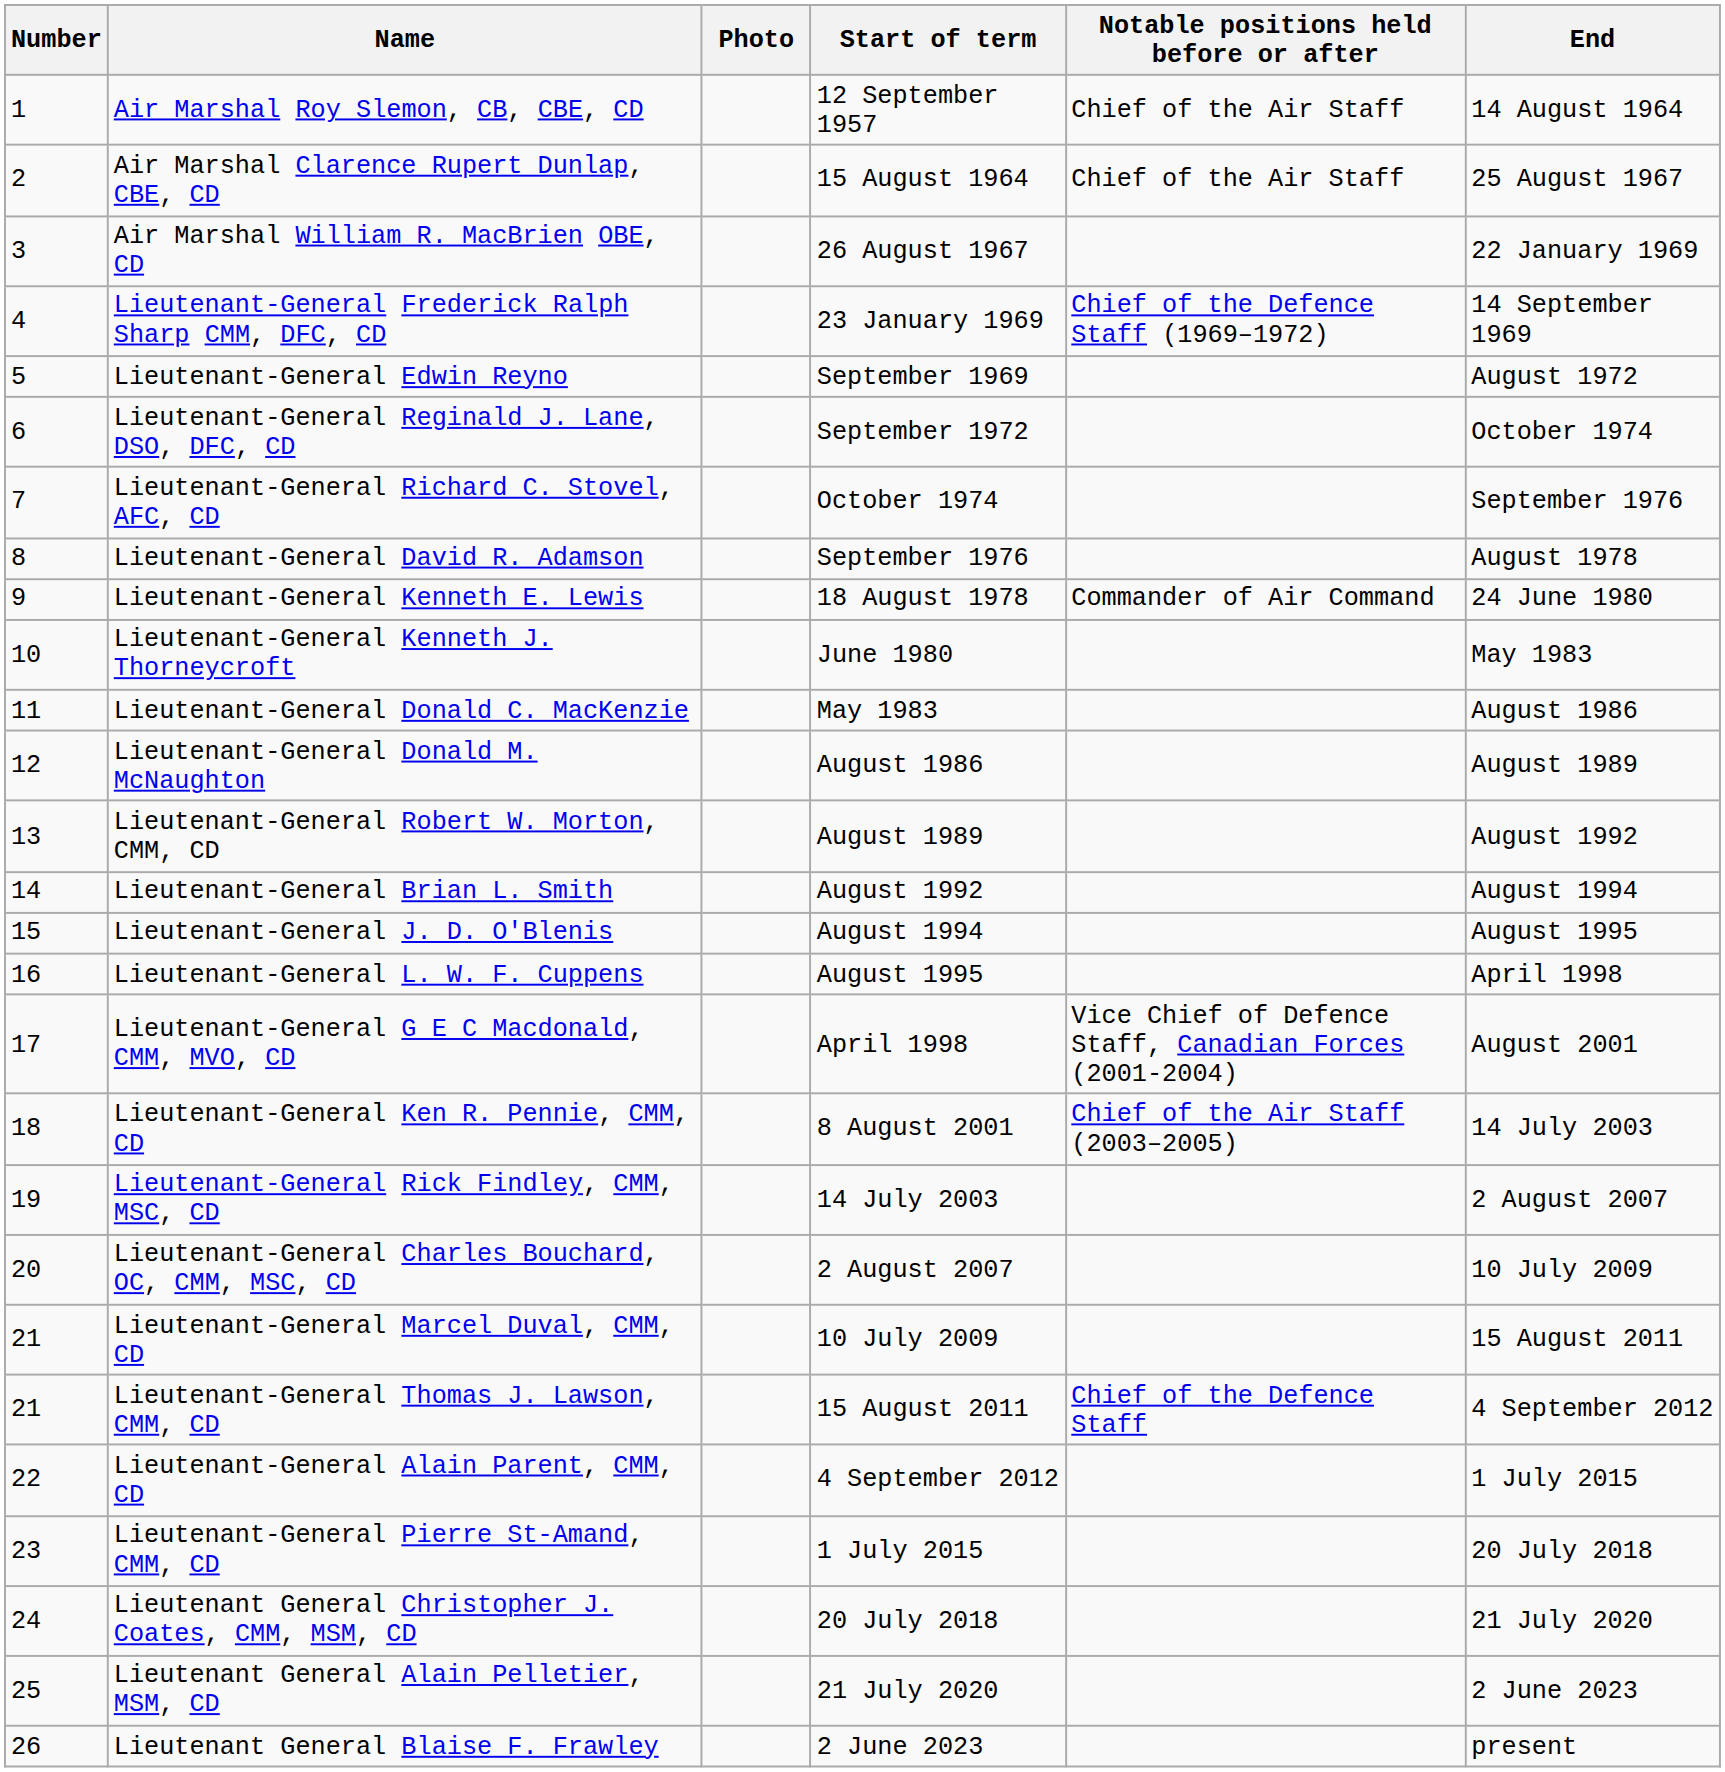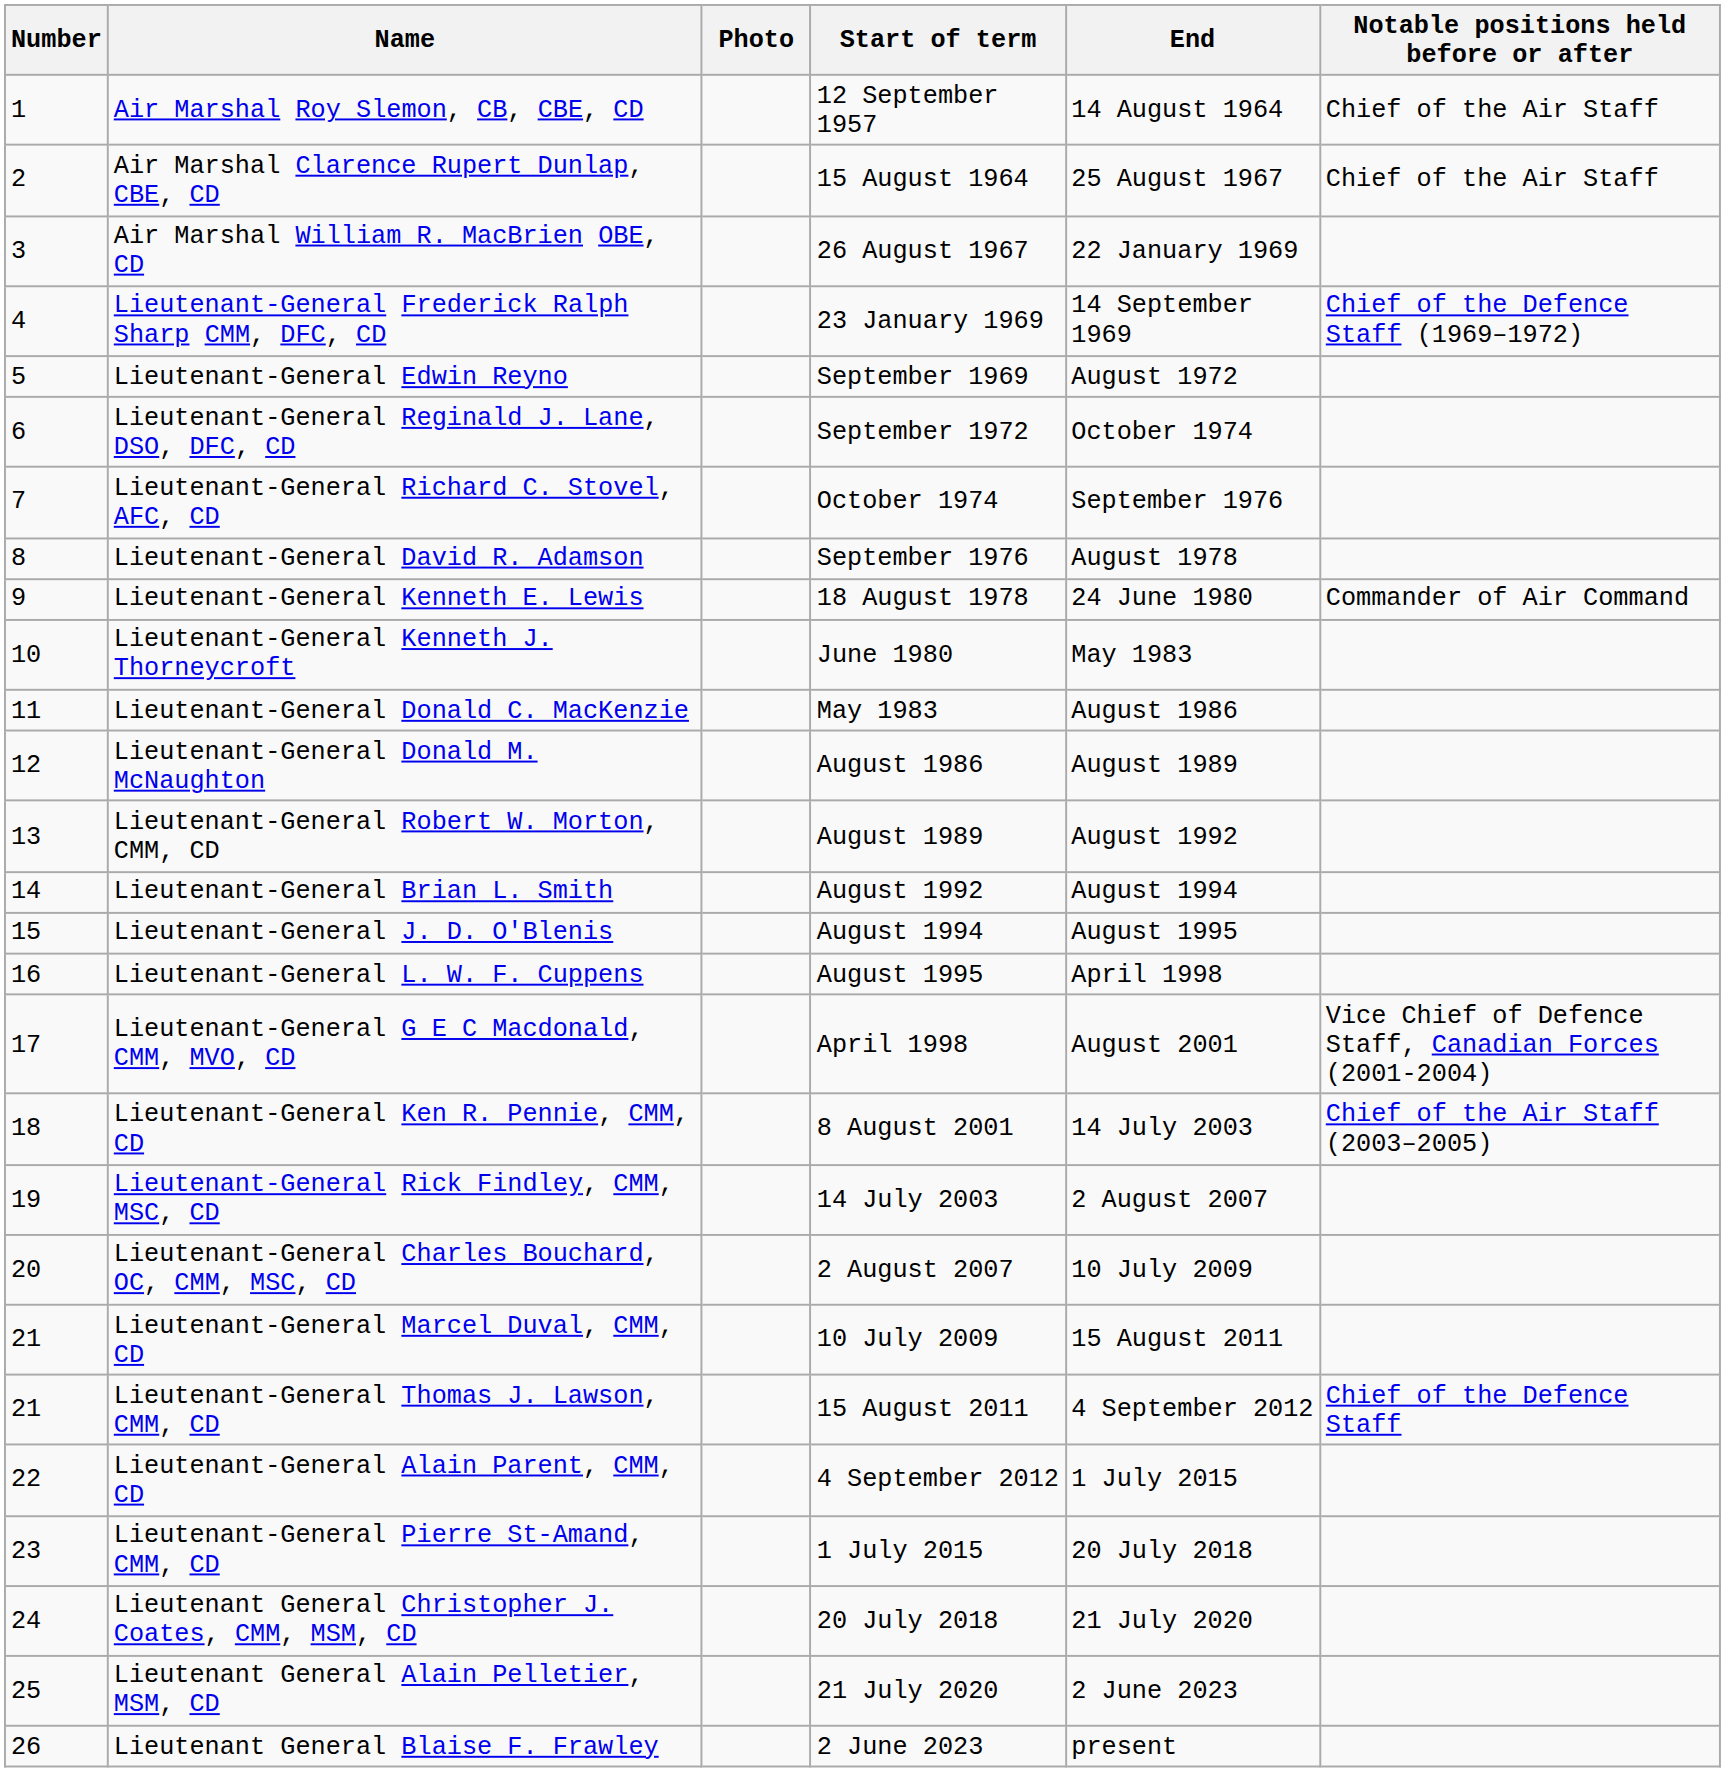 <table class="wikitable">
 <tr>
 <th scope="col" style="width:5px;;">Number</th>
 <th scope="col" style="width:300px;">Name</th>
 <th scope="col" style="width:50px;">Photo</th>
 <th scope="col" style="width:125px;">Start of term</th>
+<th scope="col" style="width:125px;">End</th>
 <th scope="col" style="width:200px;">Notable positions held before or after</th>
-<th scope="col" style="width:125px;">End</th>
 </tr>
 <tr>
 <td>1</td>
 <td><a href='#'>Air Marshal</a> <a href='#'>Roy Slemon</a>, <a href='#'>CB</a>, <a href='#'>CBE</a>, <a href='#'>CD</a></td>
 <td></td>
 <td>12 September 1957</td>
+<td>14 August 1964</td>
 <td>Chief of the Air Staff</td>
-<td>14 August 1964</td>
 </tr>
 <tr>
 <td>2</td>
 <td>Air Marshal <a href='#'>Clarence Rupert Dunlap</a>, <a href='#'>CBE</a>, <a href='#'>CD</a></td>
 <td></td>
 <td>15 August 1964</td>
+<td>25 August 1967</td>
 <td>Chief of the Air Staff</td>
-<td>25 August 1967</td>
 </tr>
 <tr>
 <td>3</td>
 <td>Air Marshal <a href='#'>William R. MacBrien</a> <a href='#'>OBE</a>, <a href='#'>CD</a></td>
 <td></td>
 <td>26 August 1967</td>
+<td>22 January 1969</td>
 <td></td>
-<td>22 January 1969</td>
 </tr>
 <tr>
 <td>4</td>
 <td><a href='#'>Lieutenant-General</a> <a href='#'>Frederick Ralph Sharp</a> <a href='#'>CMM</a>, <a href='#'>DFC</a>, <a href='#'>CD</a></td>
 <td></td>
 <td>23 January 1969</td>
+<td>14 September 1969</td>
 <td><a href='#'>Chief of the Defence Staff</a> (1969–1972)</td>
-<td>14 September 1969</td>
 </tr>
 <tr>
 <td>5</td>
 <td>Lieutenant-General <a href='#'>Edwin Reyno</a></td>
 <td></td>
 <td>September 1969</td>
+<td>August 1972</td>
 <td></td>
-<td>August 1972</td>
 </tr>
 <tr>
 <td>6</td>
 <td>Lieutenant-General <a href='#'>Reginald J. Lane</a>, <a href='#'>DSO</a>, <a href='#'>DFC</a>, <a href='#'>CD</a></td>
 <td></td>
 <td>September 1972</td>
+<td>October 1974</td>
 <td></td>
-<td>October 1974</td>
 </tr>
 <tr>
 <td>7</td>
 <td>Lieutenant-General <a href='#'>Richard C. Stovel</a>, <a href='#'>AFC</a>, <a href='#'>CD</a></td>
 <td></td>
 <td>October 1974</td>
+<td>September 1976</td>
 <td></td>
-<td>September 1976</td>
 </tr>
 <tr>
 <td>8</td>
 <td>Lieutenant-General <a href='#'>David R. Adamson</a></td>
 <td></td>
 <td>September 1976</td>
+<td>August 1978</td>
 <td></td>
-<td>August 1978</td>
 </tr>
 <tr>
 <td>9</td>
 <td>Lieutenant-General <a href='#'>Kenneth E. Lewis</a></td>
 <td></td>
 <td>18 August 1978</td>
+<td>24 June 1980</td>
 <td>Commander of Air Command</td>
-<td>24 June 1980</td>
 </tr>
 <tr>
 <td>10</td>
 <td>Lieutenant-General <a href='#'>Kenneth J. Thorneycroft</a></td>
 <td></td>
 <td>June 1980</td>
+<td>May 1983</td>
 <td></td>
-<td>May 1983</td>
 </tr>
 <tr>
 <td>11</td>
 <td>Lieutenant-General <a href='#'>Donald C. MacKenzie</a></td>
 <td></td>
 <td>May 1983</td>
+<td>August 1986</td>
 <td></td>
-<td>August 1986</td>
 </tr>
 <tr>
 <td>12</td>
 <td>Lieutenant-General <a href='#'>Donald M. McNaughton</a></td>
 <td></td>
 <td>August 1986</td>
+<td>August 1989</td>
 <td></td>
-<td>August 1989</td>
 </tr>
 <tr>
 <td>13</td>
 <td>Lieutenant-General <a href='#'>Robert W. Morton</a>, CMM, CD</td>
 <td></td>
 <td>August 1989</td>
+<td>August 1992</td>
 <td></td>
-<td>August 1992</td>
 </tr>
 <tr>
 <td>14</td>
 <td>Lieutenant-General <a href='#'>Brian L. Smith</a></td>
 <td></td>
 <td>August 1992</td>
+<td>August 1994</td>
 <td></td>
-<td>August 1994</td>
 </tr>
 <tr>
 <td>15</td>
 <td>Lieutenant-General <a href='#'>J. D. O'Blenis</a></td>
 <td></td>
 <td>August 1994</td>
+<td>August 1995</td>
 <td></td>
-<td>August 1995</td>
 </tr>
 <tr>
 <td>16</td>
 <td>Lieutenant-General <a href='#'>L. W. F. Cuppens</a></td>
 <td></td>
 <td>August 1995</td>
+<td>April 1998</td>
 <td></td>
-<td>April 1998</td>
 </tr>
 <tr>
 <td>17</td>
 <td>Lieutenant-General <a href='#'>G E C Macdonald</a>, <a href='#'>CMM</a>, <a href='#'>MVO</a>, <a href='#'>CD</a></td>
 <td></td>
 <td>April 1998</td>
+<td>August 2001</td>
 <td>Vice Chief of Defence Staff, <a href='#'>Canadian Forces</a> (2001-2004)</td>
-<td>August 2001</td>
 </tr>
 <tr>
 <td>18</td>
 <td>Lieutenant-General <a href='#'>Ken R. Pennie</a>,  <a href='#'>CMM</a>, <a href='#'>CD</a></td>
 <td></td>
 <td>8 August 2001</td>
+<td>14 July 2003</td>
 <td><a href='#'>Chief of the Air Staff</a> (2003–2005)</td>
-<td>14 July 2003</td>
 </tr>
 <tr>
 <td>19</td>
 <td><a href='#'>Lieutenant-General</a> <a href='#'>Rick Findley</a>, <a href='#'>CMM</a>, <a href='#'>MSC</a>, <a href='#'>CD</a></td>
 <td></td>
 <td>14 July 2003</td>
+<td>2 August 2007</td>
 <td></td>
-<td>2 August 2007</td>
 </tr>
 <tr>
 <td>20</td>
 <td>Lieutenant-General <a href='#'>Charles Bouchard</a>, <a href='#'>OC</a>, <a href='#'>CMM</a>, <a href='#'>MSC</a>, <a href='#'>CD</a></td>
 <td></td>
 <td>2 August 2007</td>
+<td>10 July 2009</td>
 <td></td>
-<td>10 July 2009</td>
 </tr>
 <tr>
 <td>21</td>
 <td>Lieutenant-General <a href='#'>Marcel Duval</a>, <a href='#'>CMM</a>, <a href='#'>CD</a></td>
 <td></td>
 <td>10 July 2009</td>
+<td>15 August 2011</td>
 <td></td>
-<td>15 August 2011</td>
 </tr>
 <tr>
 <td>21</td>
 <td>Lieutenant-General <a href='#'>Thomas J. Lawson</a>, <a href='#'>CMM</a>, <a href='#'>CD</a></td>
 <td></td>
 <td>15 August 2011</td>
+<td>4 September 2012</td>
 <td><a href='#'>Chief of the Defence Staff</a></td>
-<td>4 September 2012</td>
 </tr>
 <tr>
 <td>22</td>
 <td>Lieutenant-General <a href='#'>Alain Parent</a>, <a href='#'>CMM</a>, <a href='#'>CD</a></td>
 <td></td>
 <td>4 September 2012</td>
+<td>1 July 2015</td>
 <td></td>
-<td>1 July 2015</td>
 </tr>
 <tr>
 <td>23</td>
 <td>Lieutenant-General <a href='#'>Pierre St-Amand</a>, <a href='#'> CMM</a>, <a href='#'>CD</a></td>
 <td></td>
 <td>1 July 2015</td>
+<td>20 July 2018</td>
 <td></td>
-<td>20 July 2018</td>
 </tr>
 <tr>
 <td>24</td>
 <td>Lieutenant General <a href='#'>Christopher J. Coates</a>, <a href='#'>CMM</a>, <a href='#'>MSM</a>, <a href='#'>CD</a></td>
 <td></td>
 <td>20 July 2018</td>
+<td>21 July 2020</td>
 <td></td>
-<td>21 July 2020</td>
 </tr>
 <tr>
 <td>25</td>
 <td>Lieutenant General <a href='#'>Alain Pelletier</a>, <a href='#'>MSM</a>, <a href='#'>CD</a></td>
 <td></td>
 <td>21 July 2020</td>
+<td>2 June 2023</td>
 <td></td>
-<td>2 June 2023</td>
 </tr>
 <tr>
 <td>26</td>
 <td>Lieutenant General <a href='#'>Blaise F. Frawley</a></td>
 <td></td>
 <td>2 June 2023</td>
+<td>present</td>
 <td></td>
-<td>present</td>
 </tr>
 </table>
